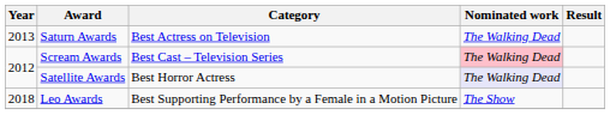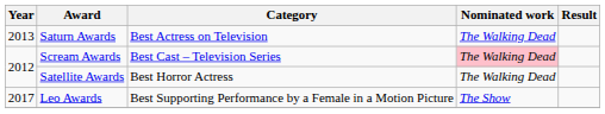 <table class="wikitable plainrowheaders sortable">
 <tr>
 <th scope="col">Year</th>
 <th scope="col">Award</th>
 <th scope="col">Category</th>
 <th scope="col">Nominated work</th>
 <th scope="col">Result</th>
 </tr>
 <tr>
 <td>2013</td>
 <td><a href='#'>Saturn Awards</a></td>
 <td><a href='#'>Best Actress on Television</a></td>
 <td><em><a href='#'>The Walking Dead</a></em></td>
 <td></td>
 </tr>
 <tr>
 <td rowspan="2">2012</td>
 <td><a href='#'>Scream Awards</a></td>
 <td><a href='#'>Best Cast – Television Series</a></td>
 <td style="background: pink;"><em>The Walking Dead</em></td>
 <td></td>
 </tr>
 <tr>
 <td><a href='#'>Satellite Awards</a></td>
 <td>Best Horror Actress</td>
-<td style="background: lavender;"><em>The Walking Dead</em></td>
+<td><em>The Walking Dead</em></td>
 <td></td>
 </tr>
 <tr>
-<td>2018</td>
+<td>2017</td>
 <td><a href='#'>Leo Awards</a></td>
 <td>Best Supporting Performance by a Female in a Motion Picture</td>
 <td><em><a href='#'>The Show</a></em></td>
 <td></td>
 </tr>
 <tr>
 </tr>
 </table>
